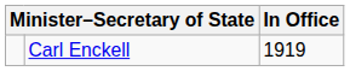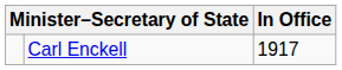 <table class="wikitable">
 <tr>
 <th colspan="2">Minister–Secretary of State</th>
 <th>In Office</th>
 </tr>
 <tr>
 <td></td>
 <td><a href='#'>Carl Enckell</a></td>
-<td>1919</td>
+<td>1917</td>
 </tr>
 </table>
